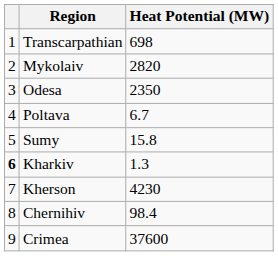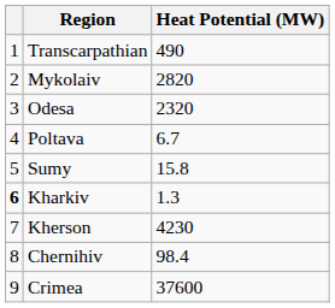 <table class="wikitable">
 <tr>
 <th></th>
 <th>Region</th>
 <th>Heat Potential (MW)</th>
 </tr>
 <tr>
 <td>1</td>
 <td>Transcarpathian</td>
-<td>698</td>
+<td>490</td>
 </tr>
 <tr>
 <td>2</td>
 <td>Mykolaiv</td>
 <td>2820</td>
 </tr>
 <tr>
 <td>3</td>
 <td>Odesa</td>
-<td>2350</td>
+<td>2320</td>
 </tr>
 <tr>
 <td>4</td>
 <td>Poltava</td>
 <td>6.7</td>
 </tr>
 <tr>
 <td>5</td>
 <td>Sumy</td>
 <td>15.8</td>
 </tr>
 <tr>
 <td><strong>6</strong></td>
 <td>Kharkiv</td>
 <td>1.3</td>
 </tr>
 <tr>
 <td>7</td>
 <td>Kherson</td>
 <td>4230</td>
 </tr>
 <tr>
 <td>8</td>
 <td>Chernihiv</td>
 <td>98.4</td>
 </tr>
 <tr>
 <td>9</td>
 <td>Crimea</td>
 <td>37600</td>
 </tr>
 </table>
